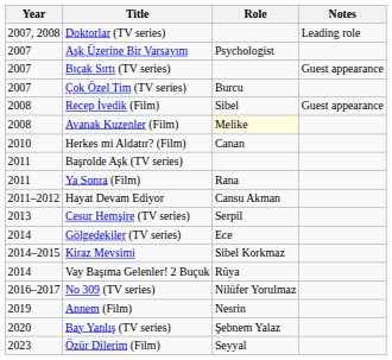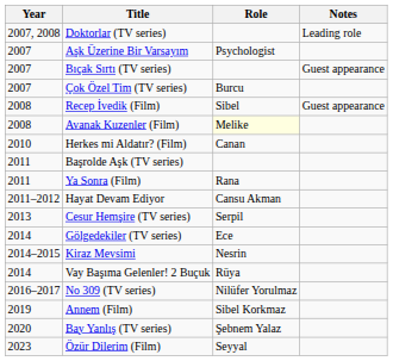 <table class="wikitable">
 <tr>
 <th>Year</th>
 <th>Title</th>
 <th>Role</th>
 <th>Notes</th>
 </tr>
 <tr>
 <td>2007, 2008</td>
 <td><a href='#'>Doktorlar</a> (TV series)</td>
 <td></td>
 <td>Leading role</td>
 </tr>
 <tr>
 <td>2007</td>
 <td><a href='#'>Aşk Üzerine Bir Varsayım</a></td>
 <td>Psychologist</td>
 <td></td>
 </tr>
 <tr>
 <td>2007</td>
 <td><a href='#'>Bıçak Sırtı</a> (TV series)</td>
 <td></td>
 <td>Guest appearance</td>
 </tr>
 <tr>
 <td>2007</td>
 <td><a href='#'>Çok Özel Tim</a> (TV series)</td>
 <td>Burcu</td>
 <td></td>
 </tr>
 <tr>
 <td>2008</td>
 <td><a href='#'>Recep İvedik</a> (Film)</td>
 <td>Sibel</td>
 <td>Guest appearance</td>
 </tr>
 <tr>
 <td>2008</td>
 <td><a href='#'>Avanak Kuzenler</a> (Film)</td>
 <td style="background: lightyellow;">Melike</td>
 <td></td>
 </tr>
 <tr>
 <td>2010</td>
 <td>Herkes mi Aldatır? (Film)</td>
 <td>Canan</td>
 <td></td>
 </tr>
 <tr>
 <td>2011</td>
 <td>Başrolde Aşk (TV series)</td>
 <td></td>
 <td></td>
 </tr>
 <tr>
 <td>2011</td>
 <td><a href='#'>Ya Sonra</a> (Film)</td>
 <td>Rana</td>
 <td></td>
 </tr>
 <tr>
 <td>2011–2012</td>
 <td>Hayat Devam Ediyor</td>
 <td>Cansu Akman</td>
 <td></td>
 </tr>
 <tr>
 <td>2013</td>
 <td><a href='#'>Cesur Hemşire</a> (TV series)</td>
 <td>Serpil</td>
 <td></td>
 </tr>
 <tr>
 <td>2014</td>
 <td><a href='#'>Gölgedekiler</a> (TV series)</td>
 <td>Ece</td>
 <td></td>
 </tr>
 <tr>
 <td>2014–2015</td>
 <td><a href='#'>Kiraz Mevsimi</a></td>
-<td>Sibel Korkmaz</td>
+<td>Nesrin</td>
 <td></td>
 </tr>
 <tr>
 <td>2014</td>
 <td>Vay Başıma Gelenler! 2 Buçuk</td>
 <td>Rüya</td>
 <td></td>
 </tr>
 <tr>
 <td>2016–2017</td>
 <td><a href='#'>No 309</a> (TV series)</td>
 <td>Nilüfer Yorulmaz</td>
 <td></td>
 </tr>
 <tr>
 <td>2019</td>
 <td><a href='#'>Annem</a> (Film)</td>
-<td>Nesrin</td>
+<td>Sibel Korkmaz</td>
 <td></td>
 </tr>
 <tr>
 <td>2020</td>
 <td><a href='#'>Bay Yanlış</a> (TV series)</td>
 <td>Şebnem Yalaz</td>
 <td></td>
 </tr>
 <tr>
 <td>2023</td>
 <td><a href='#'>Özür Dilerim</a> (Film)</td>
 <td>Seyyal</td>
 <td></td>
 </tr>
 </table>
